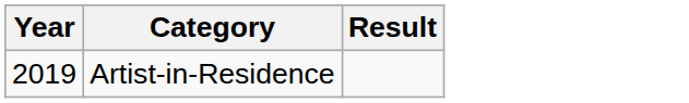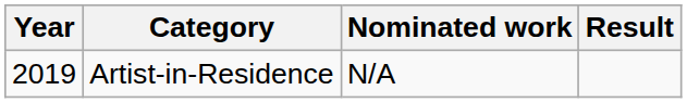 <table class="wikitable">
 <tr>
 <th>Year</th>
 <th>Category</th>
+<th>Nominated work</th>
 <th>Result</th>
 </tr>
 <tr>
 <td>2019</td>
 <td>Artist-in-Residence</td>
+<td>N/A</td>
 <td></td>
 </tr>
 </table>
